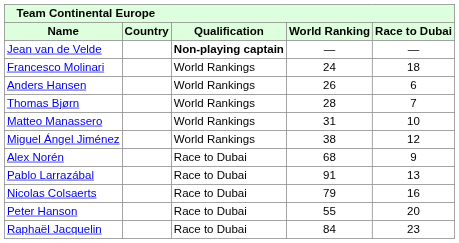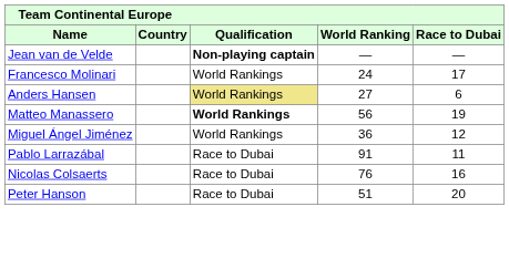 <table border="1" cellpadding="3" style="border-collapse: collapse;">
 <tr style="background:#ddffdd;">
 <td colspan=5>   <strong>Team Continental Europe</strong></td>
 </tr>
 <tr style="background:#ddffdd;">
 <th>Name</th>
 <th>Country</th>
 <th>Qualification</th>
 <th>World Ranking</th>
 <th>Race to Dubai</th>
 </tr>
 <tr>
 <td><a href='#'>Jean van de Velde</a></td>
 <td></td>
 <td><strong>Non-playing captain</strong></td>
 <td style="text-align:center;">—</td>
 <td style="text-align:center;">—</td>
 </tr>
 <tr>
 <td><a href='#'>Francesco Molinari</a></td>
 <td></td>
 <td>World Rankings</td>
 <td style="text-align:center;">24</td>
-<td style="text-align:center;">18</td>
+<td style="text-align:center;">17</td>
 </tr>
 <tr>
 <td><a href='#'>Anders Hansen</a></td>
 <td></td>
-<td>World Rankings</td>
-<td style="text-align:center;">26</td>
+<td style="background: khaki;">World Rankings</td>
+<td style="text-align:center;">27</td>
 <td style="text-align:center;">6</td>
-</tr>
-<tr>
-<td><a href='#'>Thomas Bjørn</a></td>
-<td></td>
-<td>World Rankings</td>
-<td style="text-align:center;">28</td>
-<td style="text-align:center;">7</td>
 </tr>
 <tr>
 <td><a href='#'>Matteo Manassero</a></td>
 <td></td>
-<td>World Rankings</td>
-<td style="text-align:center;">31</td>
-<td style="text-align:center;">10</td>
+<td><strong>World Rankings</strong></td>
+<td style="text-align:center;">56</td>
+<td style="text-align:center;">19</td>
 </tr>
 <tr>
 <td><a href='#'>Miguel Ángel Jiménez</a></td>
 <td></td>
 <td>World Rankings</td>
-<td style="text-align:center;">38</td>
+<td style="text-align:center;">36</td>
 <td style="text-align:center;">12</td>
-</tr>
-<tr>
-<td><a href='#'>Alex Norén</a></td>
-<td></td>
-<td>Race to Dubai</td>
-<td style="text-align:center;">68</td>
-<td style="text-align:center;">9</td>
 </tr>
 <tr>
 <td><a href='#'>Pablo Larrazábal</a></td>
 <td></td>
 <td>Race to Dubai</td>
 <td style="text-align:center;">91</td>
-<td style="text-align:center;">13</td>
+<td style="text-align:center;">11</td>
 </tr>
 <tr>
 <td><a href='#'>Nicolas Colsaerts</a></td>
 <td></td>
 <td>Race to Dubai</td>
-<td style="text-align:center;">79</td>
+<td style="text-align:center;">76</td>
 <td style="text-align:center;">16</td>
 </tr>
 <tr>
 <td><a href='#'>Peter Hanson</a></td>
 <td></td>
 <td>Race to Dubai</td>
-<td style="text-align:center;">55</td>
+<td style="text-align:center;">51</td>
 <td style="text-align:center;">20</td>
 </tr>
-<tr>
-<td><a href='#'>Raphaël Jacquelin</a></td>
-<td></td>
-<td>Race to Dubai</td>
-<td style="text-align:center;">84</td>
-<td style="text-align:center;">23</td>
-</tr>
 </table>
